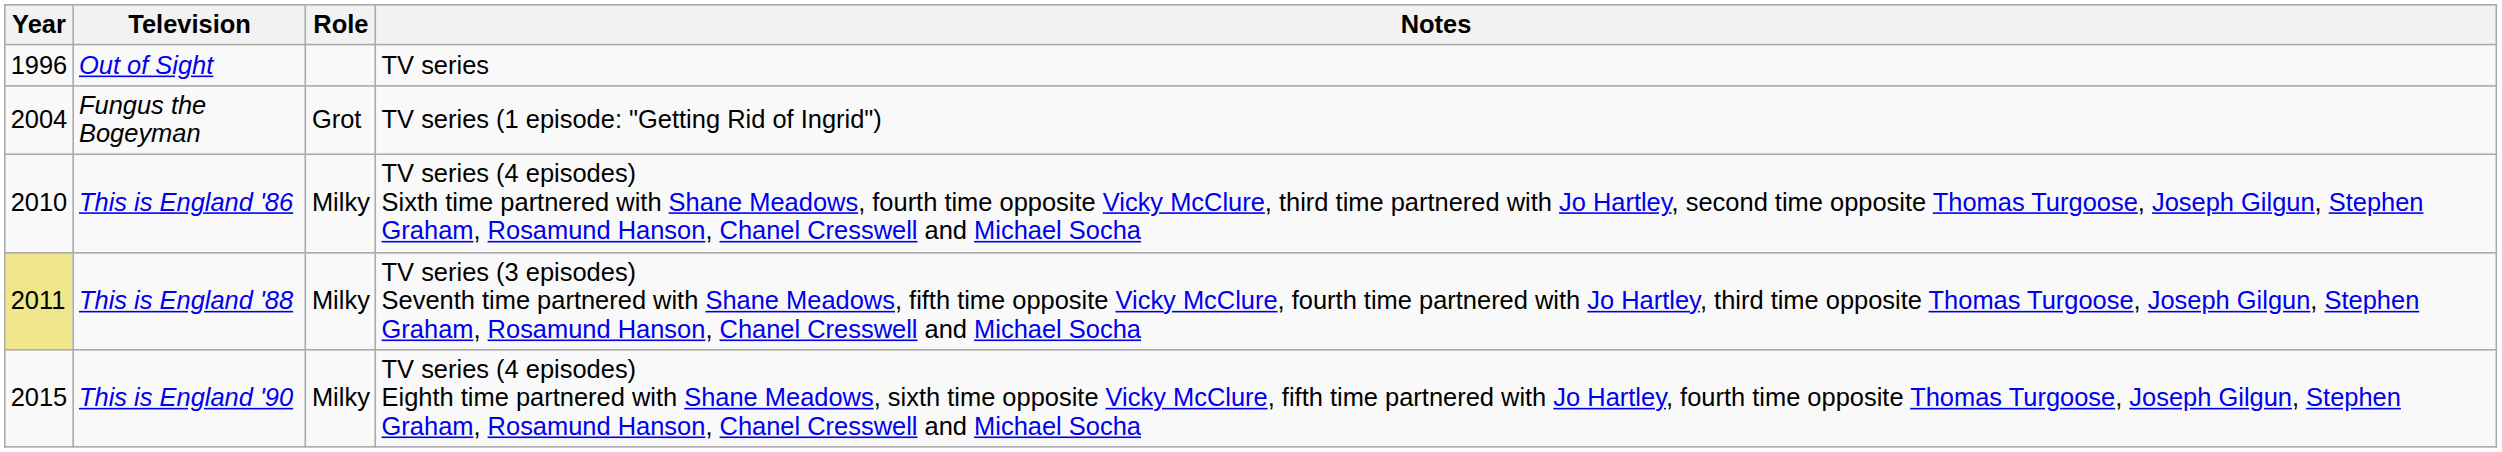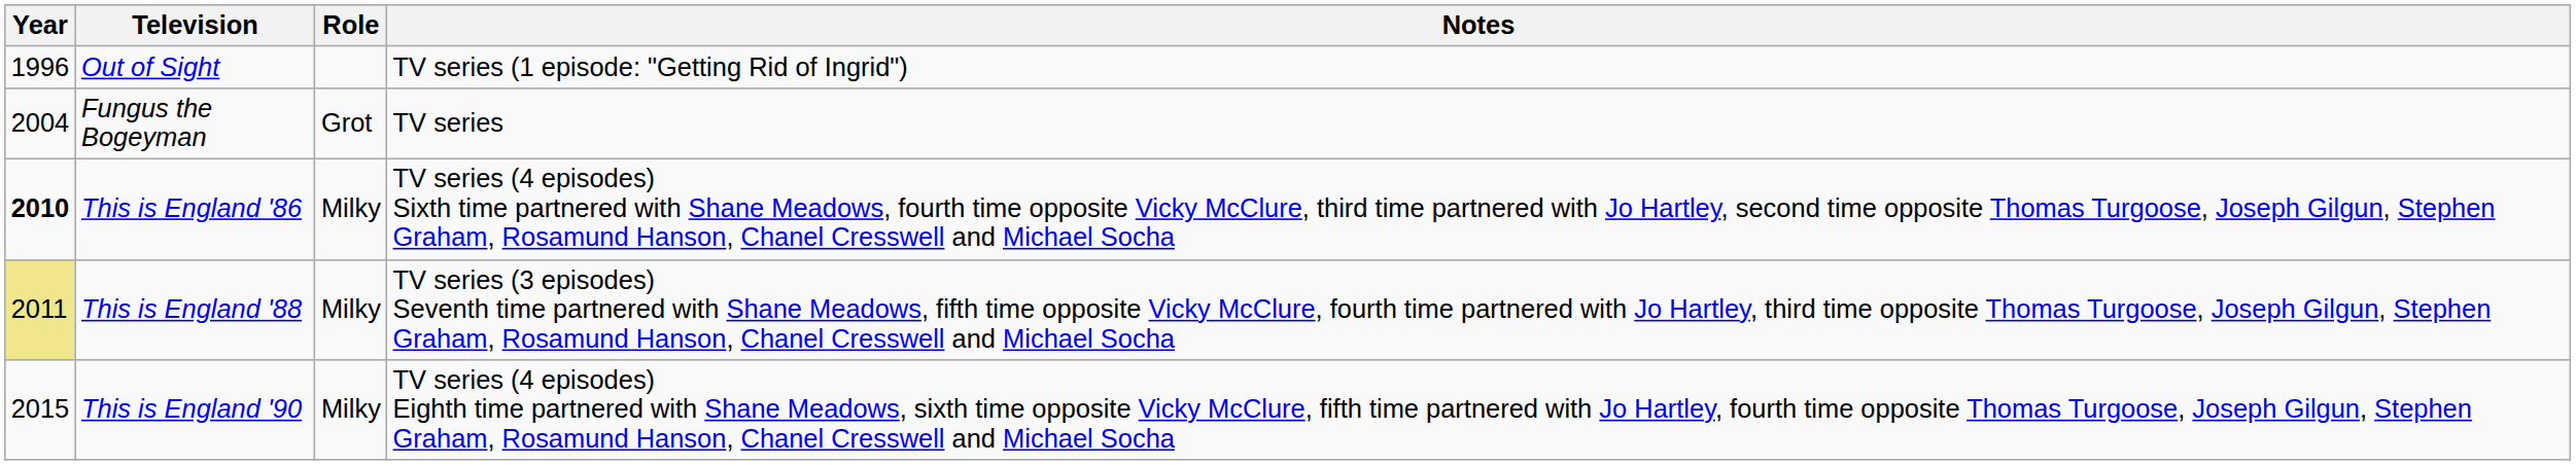 <table class="wikitable">
 <tr>
 <th>Year</th>
 <th>Television</th>
 <th>Role</th>
 <th>Notes</th>
 </tr>
 <tr>
 <td>1996</td>
 <td><em><a href='#'>Out of Sight</a></em></td>
 <td></td>
-<td>TV series</td>
+<td>TV series (1 episode: "Getting Rid of Ingrid")</td>
 </tr>
 <tr>
 <td>2004</td>
 <td><em>Fungus the Bogeyman</em></td>
 <td>Grot</td>
-<td>TV series (1 episode: "Getting Rid of Ingrid")</td>
+<td>TV series</td>
 </tr>
 <tr>
-<td>2010</td>
+<td><strong>2010</strong></td>
 <td><em><a href='#'>This is England '86</a></em></td>
 <td>Milky</td>
 <td>TV series (4 episodes)<br>Sixth time partnered with <a href='#'>Shane Meadows</a>, fourth time opposite <a href='#'>Vicky McClure</a>, third time partnered with <a href='#'>Jo Hartley</a>, second time opposite <a href='#'>Thomas Turgoose</a>, <a href='#'>Joseph Gilgun</a>, <a href='#'>Stephen Graham</a>, <a href='#'>Rosamund Hanson</a>, <a href='#'>Chanel Cresswell</a> and <a href='#'>Michael Socha</a></td>
 </tr>
 <tr>
 <td style="background: khaki;">2011</td>
 <td><em><a href='#'>This is England '88</a></em></td>
 <td>Milky</td>
 <td>TV series (3 episodes)<br>Seventh time partnered with <a href='#'>Shane Meadows</a>, fifth time opposite <a href='#'>Vicky McClure</a>, fourth time partnered with <a href='#'>Jo Hartley</a>, third time opposite <a href='#'>Thomas Turgoose</a>, <a href='#'>Joseph Gilgun</a>, <a href='#'>Stephen Graham</a>, <a href='#'>Rosamund Hanson</a>, <a href='#'>Chanel Cresswell</a> and <a href='#'>Michael Socha</a></td>
 </tr>
 <tr>
 <td>2015</td>
 <td><em><a href='#'>This is England '90</a></em></td>
 <td>Milky</td>
 <td>TV series (4 episodes)<br>Eighth time partnered with <a href='#'>Shane Meadows</a>, sixth time opposite <a href='#'>Vicky McClure</a>, fifth time partnered with <a href='#'>Jo Hartley</a>, fourth time opposite <a href='#'>Thomas Turgoose</a>, <a href='#'>Joseph Gilgun</a>, <a href='#'>Stephen Graham</a>, <a href='#'>Rosamund Hanson</a>, <a href='#'>Chanel Cresswell</a> and <a href='#'>Michael Socha</a></td>
 </tr>
 </table>
